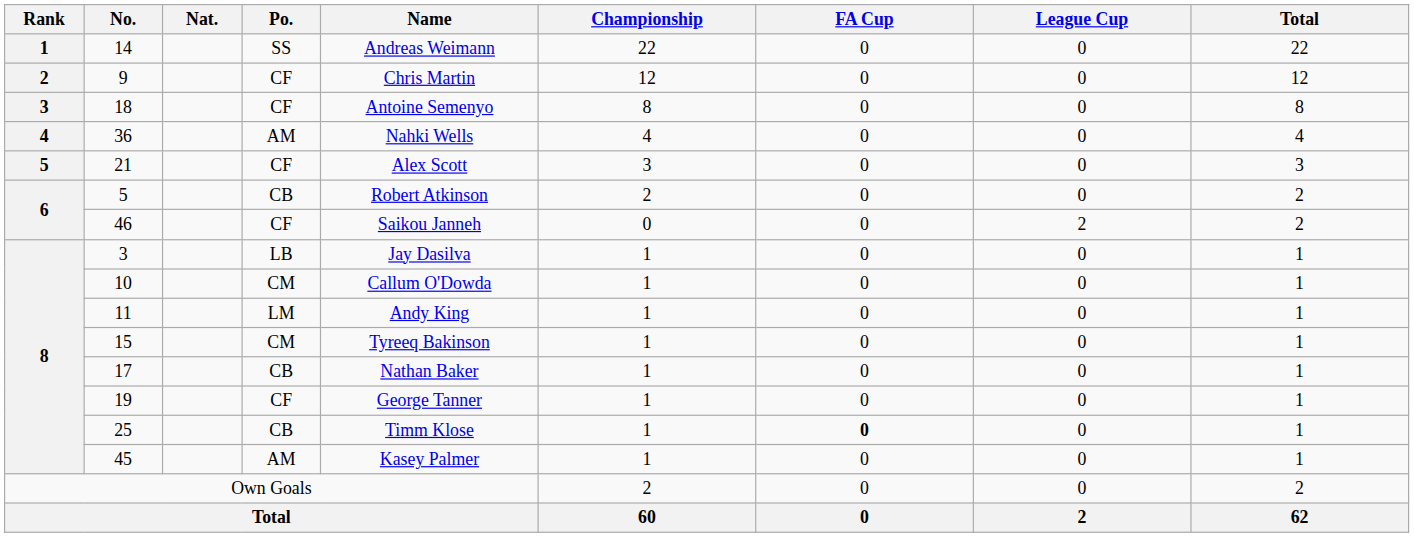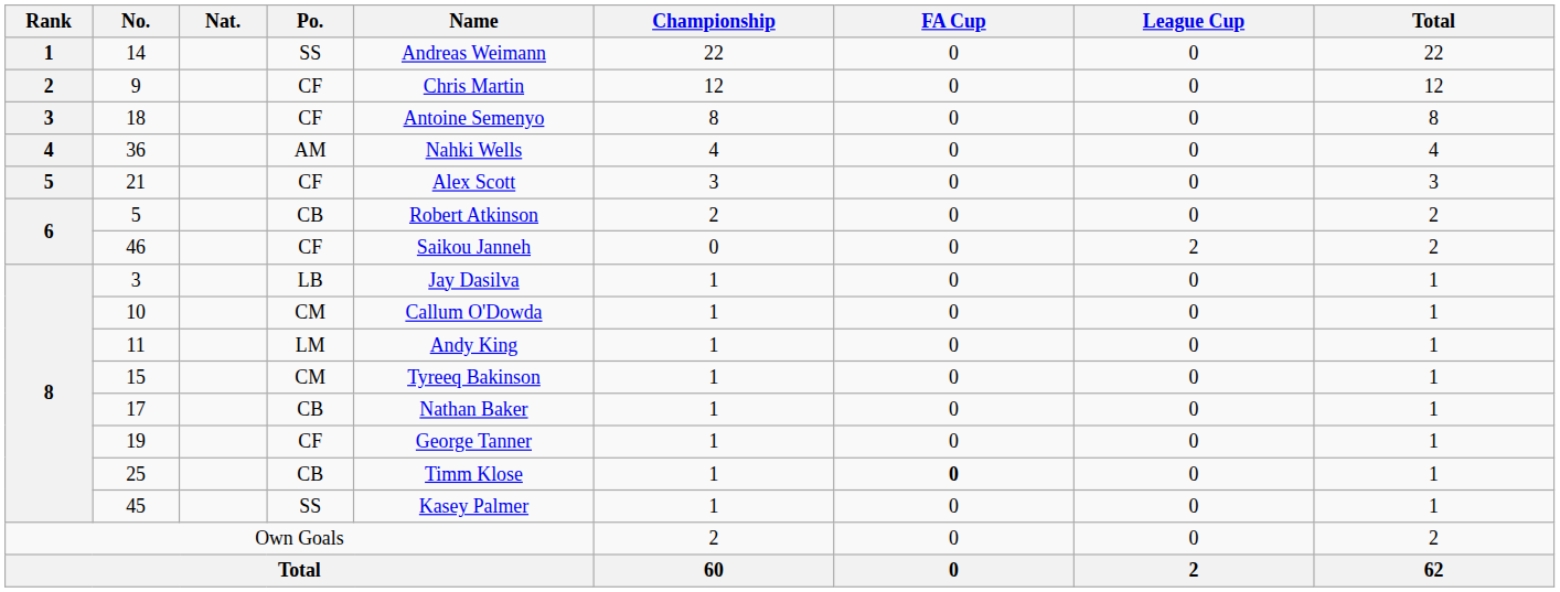 <table class="wikitable" style="text-align:center; font-size:95%; width:95%;">
 <tr>
 <th width=50px>Rank</th>
 <th width=50px>No.</th>
 <th width=50px>Nat.</th>
 <th width=50px>Po.</th>
 <th width=150px>Name</th>
 <th width=150px><a href='#'>Championship</a></th>
 <th width=150px><a href='#'>FA Cup</a></th>
 <th width=150px><a href='#'>League Cup</a></th>
 <th width=150px>Total</th>
 </tr>
 <tr>
 <th rowspan=1>1</th>
 <td>14</td>
 <td></td>
 <td>SS</td>
 <td><a href='#'>Andreas Weimann</a></td>
 <td>22</td>
 <td>0</td>
 <td>0</td>
 <td>22</td>
 </tr>
 <tr>
 <th rowspan=1>2</th>
 <td>9</td>
 <td></td>
 <td>CF</td>
 <td><a href='#'>Chris Martin</a></td>
 <td>12</td>
 <td>0</td>
 <td>0</td>
 <td>12</td>
 </tr>
 <tr>
 <th rowspan=1>3</th>
 <td>18</td>
 <td></td>
 <td>CF</td>
 <td><a href='#'>Antoine Semenyo</a></td>
 <td>8</td>
 <td>0</td>
 <td>0</td>
 <td>8</td>
 </tr>
 <tr>
 <th rowspan=1>4</th>
 <td>36</td>
 <td></td>
 <td>AM</td>
 <td><a href='#'>Nahki Wells</a></td>
 <td>4</td>
 <td>0</td>
 <td>0</td>
 <td>4</td>
 </tr>
 <tr>
 <th rowspan=1>5</th>
 <td>21</td>
 <td></td>
 <td>CF</td>
 <td><a href='#'>Alex Scott</a></td>
 <td>3</td>
 <td>0</td>
 <td>0</td>
 <td>3</td>
 </tr>
 <tr>
 <th rowspan=2>6</th>
 <td>5</td>
 <td></td>
 <td>CB</td>
 <td><a href='#'>Robert Atkinson</a></td>
 <td>2</td>
 <td>0</td>
 <td>0</td>
 <td>2</td>
 </tr>
 <tr>
 <td>46</td>
 <td></td>
 <td>CF</td>
 <td><a href='#'>Saikou Janneh</a></td>
 <td>0</td>
 <td>0</td>
 <td>2</td>
 <td>2</td>
 </tr>
 <tr>
 <th rowspan=8>8</th>
 <td>3</td>
 <td></td>
 <td>LB</td>
 <td><a href='#'>Jay Dasilva</a></td>
 <td>1</td>
 <td>0</td>
 <td>0</td>
 <td>1</td>
 </tr>
 <tr>
 <td>10</td>
 <td></td>
 <td>CM</td>
 <td><a href='#'>Callum O'Dowda</a></td>
 <td>1</td>
 <td>0</td>
 <td>0</td>
 <td>1</td>
 </tr>
 <tr>
 <td>11</td>
 <td></td>
 <td>LM</td>
 <td><a href='#'>Andy King</a></td>
 <td>1</td>
 <td>0</td>
 <td>0</td>
 <td>1</td>
 </tr>
 <tr>
 <td>15</td>
 <td></td>
 <td>CM</td>
 <td><a href='#'>Tyreeq Bakinson</a></td>
 <td>1</td>
 <td>0</td>
 <td>0</td>
 <td>1</td>
 </tr>
 <tr>
 <td>17</td>
 <td></td>
 <td>CB</td>
 <td><a href='#'>Nathan Baker</a></td>
 <td>1</td>
 <td>0</td>
 <td>0</td>
 <td>1</td>
 </tr>
 <tr>
 <td>19</td>
 <td></td>
 <td>CF</td>
 <td><a href='#'>George Tanner</a></td>
 <td>1</td>
 <td>0</td>
 <td>0</td>
 <td>1</td>
 </tr>
 <tr>
 <td>25</td>
 <td></td>
 <td>CB</td>
 <td><a href='#'>Timm Klose</a></td>
 <td>1</td>
 <td><strong>0</strong></td>
 <td>0</td>
 <td>1</td>
 </tr>
 <tr>
 <td>45</td>
 <td></td>
-<td>AM</td>
+<td>SS</td>
 <td><a href='#'>Kasey Palmer</a></td>
 <td>1</td>
 <td>0</td>
 <td>0</td>
 <td>1</td>
 </tr>
 <tr>
 <td colspan=5>Own Goals</td>
 <td>2</td>
 <td>0</td>
 <td>0</td>
 <td>2</td>
 </tr>
 <tr>
 <th colspan=5>Total</th>
 <th>60</th>
 <th>0</th>
 <th>2</th>
 <th>62</th>
 </tr>
 </table>
